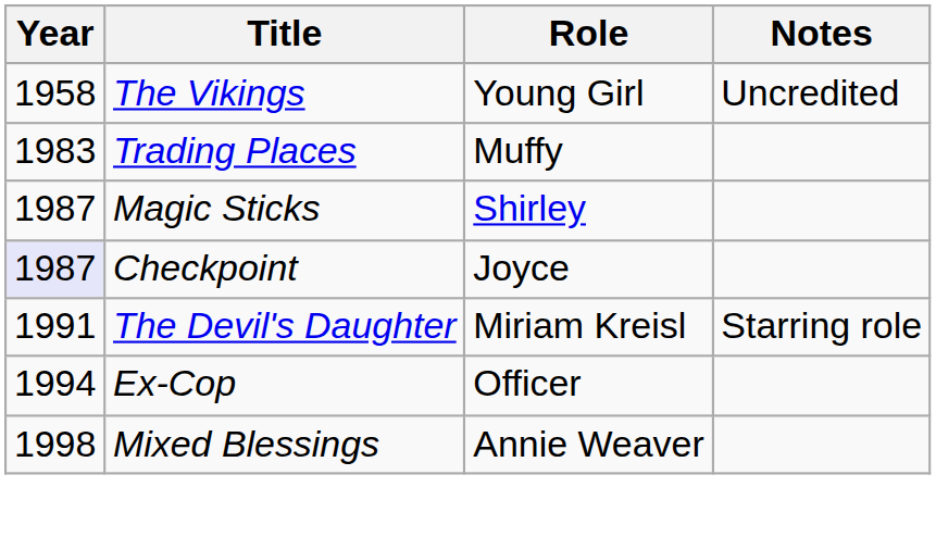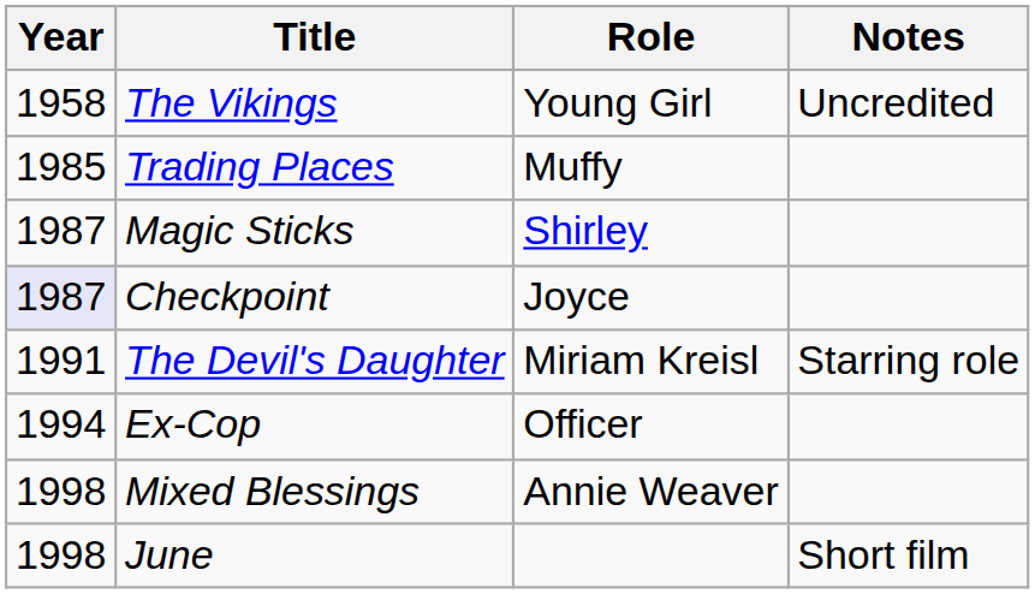 <table class="wikitable sortable">
 <tr>
 <th>Year</th>
 <th>Title</th>
 <th>Role</th>
 <th>Notes</th>
 </tr>
 <tr>
 <td>1958</td>
 <td><em><a href='#'>The Vikings</a></em></td>
 <td>Young Girl</td>
 <td>Uncredited</td>
 </tr>
 <tr>
-<td>1983</td>
+<td>1985</td>
 <td><em><a href='#'>Trading Places</a></em></td>
 <td>Muffy</td>
 <td></td>
 </tr>
 <tr>
 <td>1987</td>
 <td><em>Magic Sticks</em></td>
 <td><a href='#'>Shirley</a></td>
 <td></td>
 </tr>
 <tr>
 <td style="background: lavender;">1987</td>
 <td><em>Checkpoint</em></td>
 <td>Joyce</td>
 <td></td>
 </tr>
 <tr>
 <td>1991</td>
 <td><em><a href='#'>The Devil's Daughter</a></em></td>
 <td>Miriam Kreisl</td>
 <td>Starring role</td>
 </tr>
 <tr>
 <td>1994</td>
 <td><em>Ex-Cop</em></td>
 <td>Officer</td>
 <td></td>
 </tr>
 <tr>
 <td>1998</td>
 <td><em>Mixed Blessings</em></td>
 <td>Annie Weaver</td>
 <td></td>
 </tr>
+<tr>
+<td>1998</td>
+<td><em>June</em></td>
+<td></td>
+<td>Short film</td>
+</tr>
 </table>
